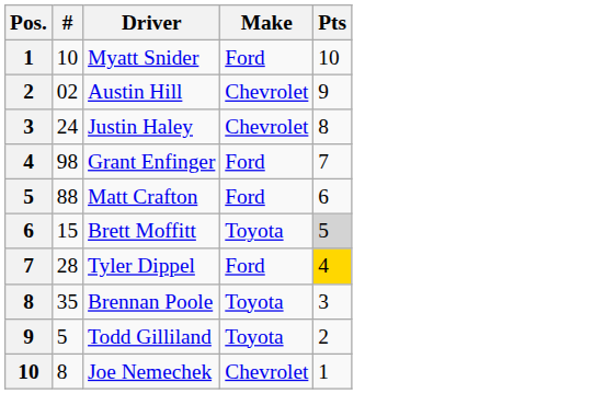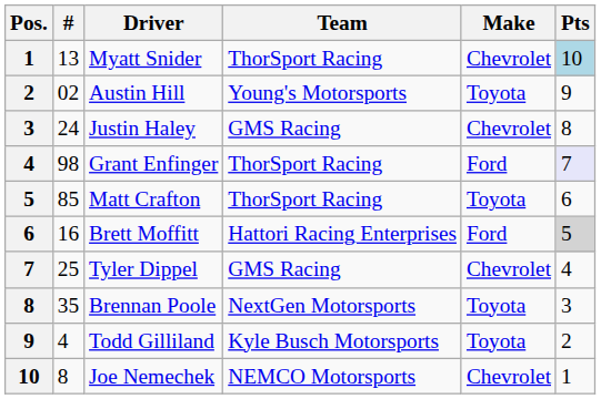 <table class="wikitable" style="font-size:95%">
 <tr>
 <th>Pos.</th>
 <th>#</th>
 <th>Driver</th>
+<th>Team</th>
 <th>Make</th>
 <th>Pts</th>
 </tr>
 <tr>
 <th>1</th>
-<td>10</td>
+<td>13</td>
 <td><a href='#'>Myatt Snider</a></td>
-<td><a href='#'>Ford</a></td>
-<td>10</td>
+<td><a href='#'>ThorSport Racing</a></td>
+<td><a href='#'>Chevrolet</a></td>
+<td style="background: lightblue;">10</td>
 </tr>
 <tr>
 <th>2</th>
 <td>02</td>
 <td><a href='#'>Austin Hill</a></td>
-<td><a href='#'>Chevrolet</a></td>
+<td><a href='#'>Young's Motorsports</a></td>
+<td><a href='#'>Toyota</a></td>
 <td>9</td>
 </tr>
 <tr>
 <th>3</th>
 <td>24</td>
 <td><a href='#'>Justin Haley</a></td>
+<td><a href='#'>GMS Racing</a></td>
 <td><a href='#'>Chevrolet</a></td>
 <td>8</td>
 </tr>
 <tr>
 <th>4</th>
 <td>98</td>
 <td><a href='#'>Grant Enfinger</a></td>
+<td><a href='#'>ThorSport Racing</a></td>
 <td><a href='#'>Ford</a></td>
-<td>7</td>
+<td style="background: lavender;">7</td>
 </tr>
 <tr>
 <th>5</th>
-<td>88</td>
+<td>85</td>
 <td><a href='#'>Matt Crafton</a></td>
-<td><a href='#'>Ford</a></td>
+<td><a href='#'>ThorSport Racing</a></td>
+<td><a href='#'>Toyota</a></td>
 <td>6</td>
 </tr>
 <tr>
 <th>6</th>
-<td>15</td>
+<td>16</td>
 <td><a href='#'>Brett Moffitt</a></td>
-<td><a href='#'>Toyota</a></td>
+<td><a href='#'>Hattori Racing Enterprises</a></td>
+<td><a href='#'>Ford</a></td>
 <td style="background: lightgrey;">5</td>
 </tr>
 <tr>
 <th>7</th>
-<td>28</td>
+<td>25</td>
 <td><a href='#'>Tyler Dippel</a></td>
-<td><a href='#'>Ford</a></td>
-<td style="background: gold;">4</td>
+<td><a href='#'>GMS Racing</a></td>
+<td><a href='#'>Chevrolet</a></td>
+<td>4</td>
 </tr>
 <tr>
 <th>8</th>
 <td>35</td>
 <td><a href='#'>Brennan Poole</a></td>
+<td><a href='#'>NextGen Motorsports</a></td>
 <td><a href='#'>Toyota</a></td>
 <td>3</td>
 </tr>
 <tr>
 <th>9</th>
-<td>5</td>
+<td>4</td>
 <td><a href='#'>Todd Gilliland</a></td>
+<td><a href='#'>Kyle Busch Motorsports</a></td>
 <td><a href='#'>Toyota</a></td>
 <td>2</td>
 </tr>
 <tr>
 <th>10</th>
 <td>8</td>
 <td><a href='#'>Joe Nemechek</a></td>
+<td><a href='#'>NEMCO Motorsports</a></td>
 <td><a href='#'>Chevrolet</a></td>
 <td>1</td>
 </tr>
 </table>
